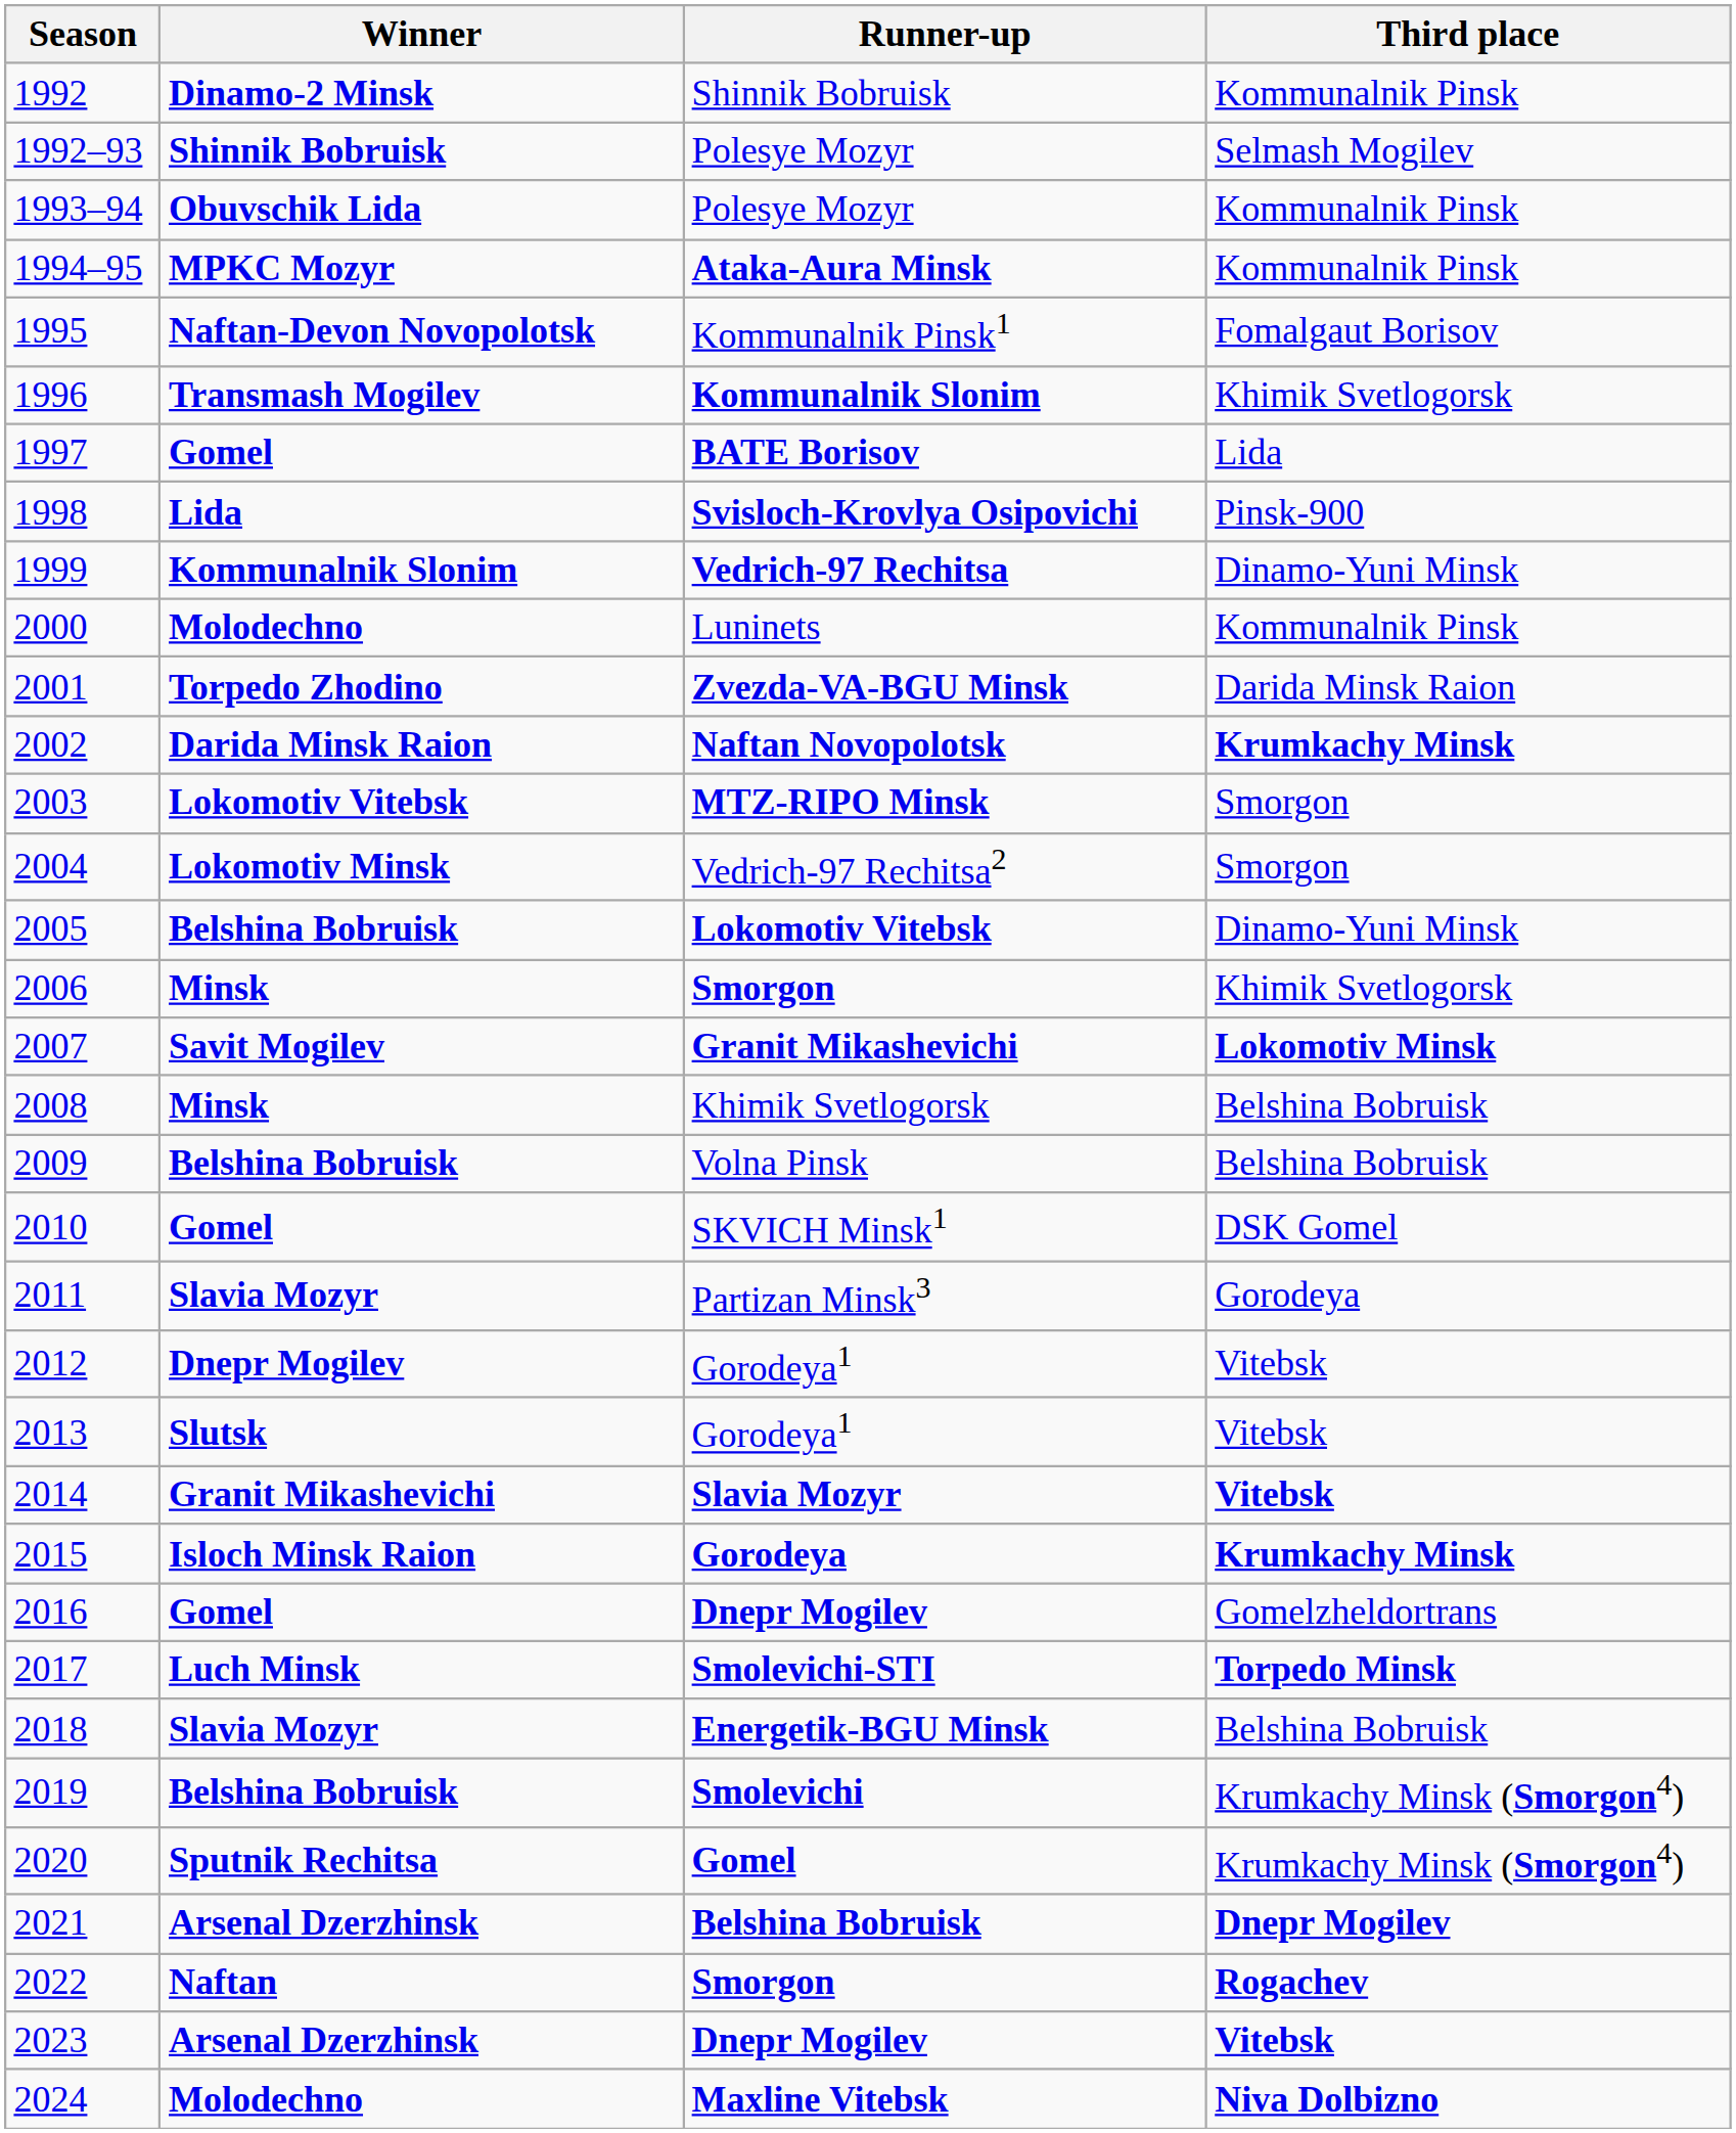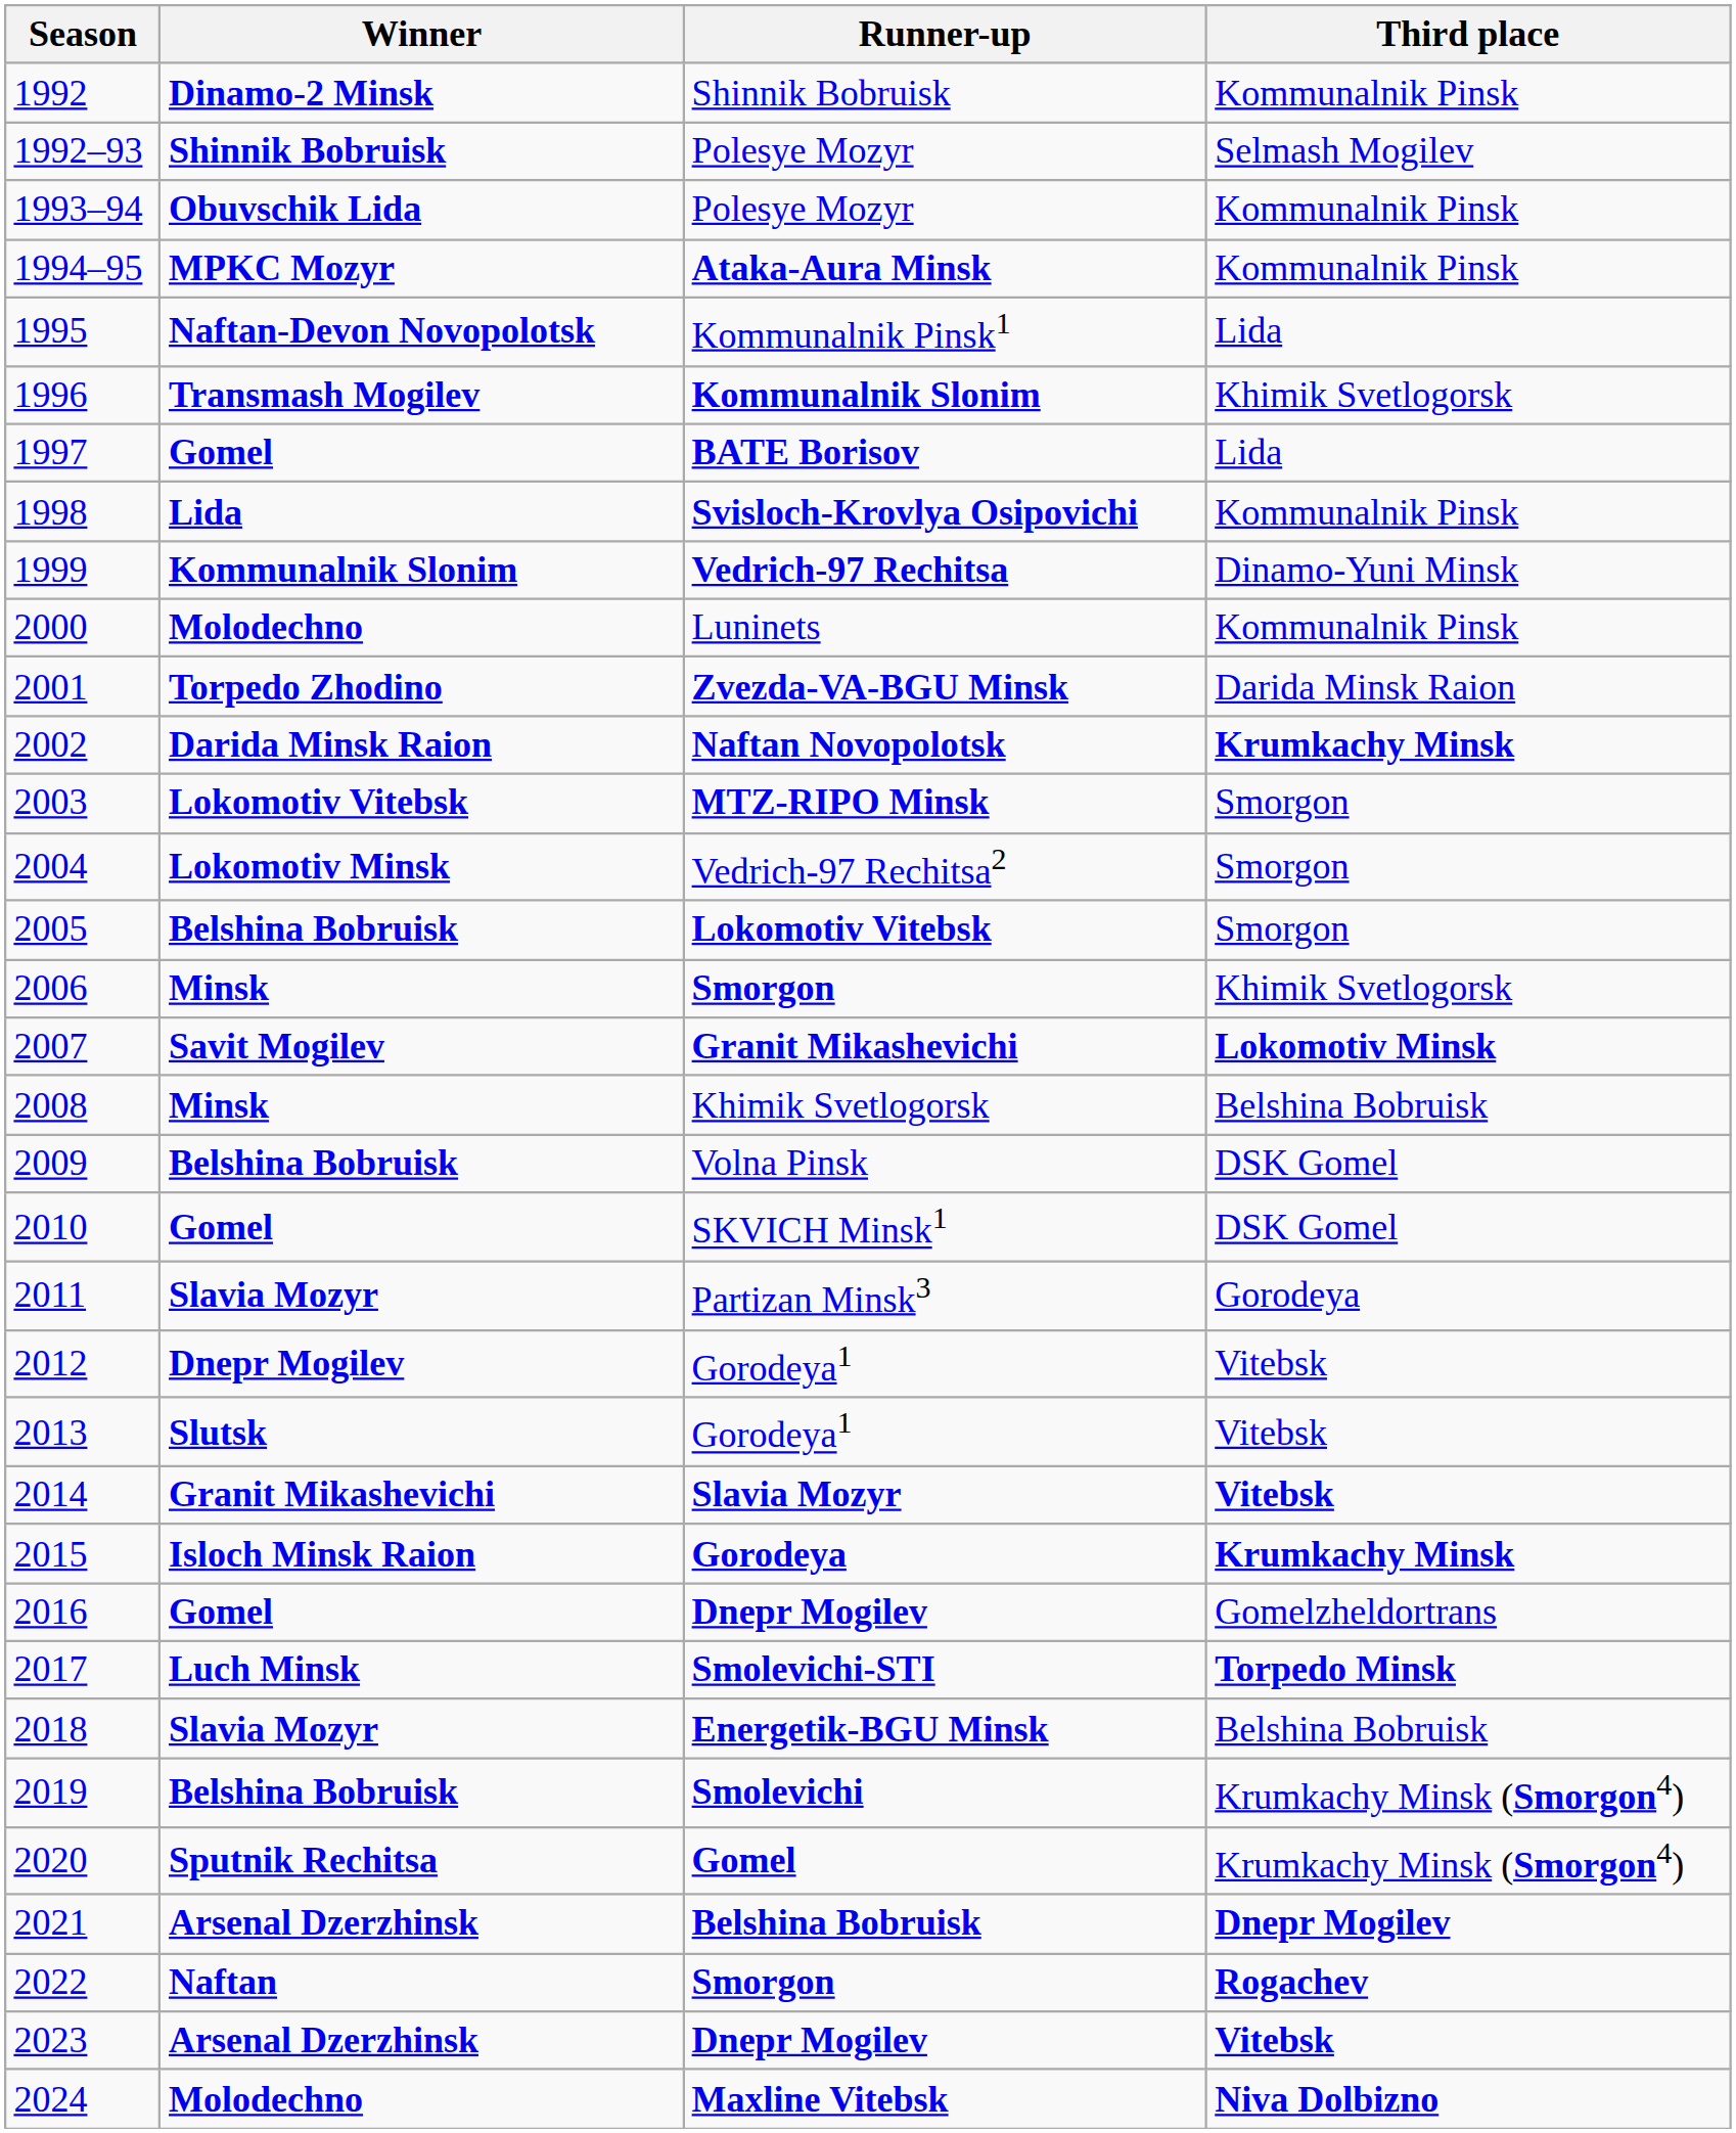 <table class="wikitable">
 <tr>
 <th width=60>Season</th>
 <th width=220>Winner</th>
 <th width=220>Runner-up</th>
 <th width=220>Third place</th>
 </tr>
 <tr>
 <td><a href='#'>1992</a></td>
 <td><strong><a href='#'>Dinamo-2 Minsk</a></strong></td>
 <td><a href='#'>Shinnik Bobruisk</a></td>
 <td><a href='#'>Kommunalnik Pinsk</a></td>
 </tr>
 <tr>
 <td><a href='#'>1992–93</a></td>
 <td><strong><a href='#'>Shinnik Bobruisk</a></strong></td>
 <td><a href='#'>Polesye Mozyr</a></td>
 <td><a href='#'>Selmash Mogilev</a></td>
 </tr>
 <tr>
 <td><a href='#'>1993–94</a></td>
 <td><strong><a href='#'>Obuvschik Lida</a></strong></td>
 <td><a href='#'>Polesye Mozyr</a></td>
 <td><a href='#'>Kommunalnik Pinsk</a></td>
 </tr>
 <tr>
 <td><a href='#'>1994–95</a></td>
 <td><strong><a href='#'>MPKC Mozyr</a></strong></td>
 <td><strong><a href='#'>Ataka-Aura Minsk</a></strong></td>
 <td><a href='#'>Kommunalnik Pinsk</a></td>
 </tr>
 <tr>
 <td><a href='#'>1995</a></td>
 <td><strong><a href='#'>Naftan-Devon Novopolotsk</a></strong></td>
 <td><a href='#'>Kommunalnik Pinsk</a><sup>1</sup></td>
-<td><a href='#'>Fomalgaut Borisov</a></td>
+<td><a href='#'>Lida</a></td>
 </tr>
 <tr>
 <td><a href='#'>1996</a></td>
 <td><strong><a href='#'>Transmash Mogilev</a></strong></td>
 <td><strong><a href='#'>Kommunalnik Slonim</a></strong></td>
 <td><a href='#'>Khimik Svetlogorsk</a></td>
 </tr>
 <tr>
 <td><a href='#'>1997</a></td>
 <td><strong><a href='#'>Gomel</a></strong></td>
 <td><strong><a href='#'>BATE Borisov</a></strong></td>
 <td><a href='#'>Lida</a></td>
 </tr>
 <tr>
 <td><a href='#'>1998</a></td>
 <td><strong><a href='#'>Lida</a></strong></td>
 <td><strong><a href='#'>Svisloch-Krovlya Osipovichi</a></strong></td>
-<td><a href='#'>Pinsk-900</a></td>
+<td><a href='#'>Kommunalnik Pinsk</a></td>
 </tr>
 <tr>
 <td><a href='#'>1999</a></td>
 <td><strong><a href='#'>Kommunalnik Slonim</a></strong></td>
 <td><strong><a href='#'>Vedrich-97 Rechitsa</a></strong></td>
 <td><a href='#'>Dinamo-Yuni Minsk</a></td>
 </tr>
 <tr>
 <td><a href='#'>2000</a></td>
 <td><strong><a href='#'>Molodechno</a></strong></td>
 <td><a href='#'>Luninets</a></td>
 <td><a href='#'>Kommunalnik Pinsk</a></td>
 </tr>
 <tr>
 <td><a href='#'>2001</a></td>
 <td><strong><a href='#'>Torpedo Zhodino</a></strong></td>
 <td><strong><a href='#'>Zvezda-VA-BGU Minsk</a></strong></td>
 <td><a href='#'>Darida Minsk Raion</a></td>
 </tr>
 <tr>
 <td><a href='#'>2002</a></td>
 <td><strong><a href='#'>Darida Minsk Raion</a></strong></td>
 <td><strong><a href='#'>Naftan Novopolotsk</a></strong></td>
 <td><strong><a href='#'>Krumkachy Minsk</a></strong></td>
 </tr>
 <tr>
 <td><a href='#'>2003</a></td>
 <td><strong><a href='#'>Lokomotiv Vitebsk</a></strong></td>
 <td><strong><a href='#'>MTZ-RIPO Minsk</a></strong></td>
 <td><a href='#'>Smorgon</a></td>
 </tr>
 <tr>
 <td><a href='#'>2004</a></td>
 <td><strong><a href='#'>Lokomotiv Minsk</a></strong></td>
 <td><a href='#'>Vedrich-97 Rechitsa</a><sup>2</sup></td>
 <td><a href='#'>Smorgon</a></td>
 </tr>
 <tr>
 <td><a href='#'>2005</a></td>
 <td><strong><a href='#'>Belshina Bobruisk</a></strong></td>
 <td><strong><a href='#'>Lokomotiv Vitebsk</a></strong></td>
-<td><a href='#'>Dinamo-Yuni Minsk</a></td>
+<td><a href='#'>Smorgon</a></td>
 </tr>
 <tr>
 <td><a href='#'>2006</a></td>
 <td><strong><a href='#'>Minsk</a></strong></td>
 <td><strong><a href='#'>Smorgon</a></strong></td>
 <td><a href='#'>Khimik Svetlogorsk</a></td>
 </tr>
 <tr>
 <td><a href='#'>2007</a></td>
 <td><strong><a href='#'>Savit Mogilev</a></strong></td>
 <td><strong><a href='#'>Granit Mikashevichi</a></strong></td>
 <td><strong><a href='#'>Lokomotiv Minsk</a></strong></td>
 </tr>
 <tr>
 <td><a href='#'>2008</a></td>
 <td><strong><a href='#'>Minsk</a></strong></td>
 <td><a href='#'>Khimik Svetlogorsk</a></td>
 <td><a href='#'>Belshina Bobruisk</a></td>
 </tr>
 <tr>
 <td><a href='#'>2009</a></td>
 <td><strong><a href='#'>Belshina Bobruisk</a></strong></td>
 <td><a href='#'>Volna Pinsk</a></td>
-<td><a href='#'>Belshina Bobruisk</a></td>
+<td><a href='#'>DSK Gomel</a></td>
 </tr>
 <tr>
 <td><a href='#'>2010</a></td>
 <td><strong><a href='#'>Gomel</a></strong></td>
 <td><a href='#'>SKVICH Minsk</a><sup>1</sup></td>
 <td><a href='#'>DSK Gomel</a></td>
 </tr>
 <tr>
 <td><a href='#'>2011</a></td>
 <td><strong><a href='#'>Slavia Mozyr</a></strong></td>
 <td><a href='#'>Partizan Minsk</a><sup>3</sup></td>
 <td><a href='#'>Gorodeya</a></td>
 </tr>
 <tr>
 <td><a href='#'>2012</a></td>
 <td><strong><a href='#'>Dnepr Mogilev</a></strong></td>
 <td><a href='#'>Gorodeya</a><sup>1</sup></td>
 <td><a href='#'>Vitebsk</a></td>
 </tr>
 <tr>
 <td><a href='#'>2013</a></td>
 <td><strong><a href='#'>Slutsk</a></strong></td>
 <td><a href='#'>Gorodeya</a><sup>1</sup></td>
 <td><a href='#'>Vitebsk</a></td>
 </tr>
 <tr>
 <td><a href='#'>2014</a></td>
 <td><strong><a href='#'>Granit Mikashevichi</a></strong></td>
 <td><strong><a href='#'>Slavia Mozyr</a></strong></td>
 <td><strong><a href='#'>Vitebsk</a></strong></td>
 </tr>
 <tr>
 <td><a href='#'>2015</a></td>
 <td><strong><a href='#'>Isloch Minsk Raion</a></strong></td>
 <td><strong><a href='#'>Gorodeya</a></strong></td>
 <td><strong><a href='#'>Krumkachy Minsk</a></strong></td>
 </tr>
 <tr>
 <td><a href='#'>2016</a></td>
 <td><strong><a href='#'>Gomel</a></strong></td>
 <td><strong><a href='#'>Dnepr Mogilev</a></strong></td>
 <td><a href='#'>Gomelzheldortrans</a></td>
 </tr>
 <tr>
 <td><a href='#'>2017</a></td>
 <td><strong><a href='#'>Luch Minsk</a></strong></td>
 <td><strong><a href='#'>Smolevichi-STI</a></strong></td>
 <td><strong><a href='#'>Torpedo Minsk</a></strong></td>
 </tr>
 <tr>
 <td><a href='#'>2018</a></td>
 <td><strong><a href='#'>Slavia Mozyr</a></strong></td>
 <td><strong><a href='#'>Energetik-BGU Minsk</a></strong></td>
 <td><a href='#'>Belshina Bobruisk</a></td>
 </tr>
 <tr>
 <td><a href='#'>2019</a></td>
 <td><strong><a href='#'>Belshina Bobruisk</a></strong></td>
 <td><strong><a href='#'>Smolevichi</a></strong></td>
 <td><a href='#'>Krumkachy Minsk</a> (<strong><a href='#'>Smorgon</a></strong><sup>4</sup>)</td>
 </tr>
 <tr>
 <td><a href='#'>2020</a></td>
 <td><strong><a href='#'>Sputnik Rechitsa</a></strong></td>
 <td><strong><a href='#'>Gomel</a></strong></td>
 <td><a href='#'>Krumkachy Minsk</a> (<strong><a href='#'>Smorgon</a></strong><sup>4</sup>)</td>
 </tr>
 <tr>
 <td><a href='#'>2021</a></td>
 <td><strong><a href='#'>Arsenal Dzerzhinsk</a></strong></td>
 <td><strong><a href='#'>Belshina Bobruisk</a></strong></td>
 <td><strong><a href='#'>Dnepr Mogilev</a></strong></td>
 </tr>
 <tr>
 <td><a href='#'>2022</a></td>
 <td><strong><a href='#'>Naftan</a></strong></td>
 <td><strong><a href='#'>Smorgon</a></strong></td>
 <td><strong><a href='#'>Rogachev</a></strong></td>
 </tr>
 <tr>
 <td><a href='#'>2023</a></td>
 <td><strong><a href='#'>Arsenal Dzerzhinsk</a></strong></td>
 <td><strong><a href='#'>Dnepr Mogilev</a></strong></td>
 <td><strong><a href='#'>Vitebsk</a></strong></td>
 </tr>
 <tr>
 <td><a href='#'>2024</a></td>
 <td><strong><a href='#'>Molodechno</a></strong></td>
 <td><strong><a href='#'>Maxline Vitebsk</a></strong></td>
 <td><strong><a href='#'>Niva Dolbizno</a></strong></td>
 </tr>
 </table>
